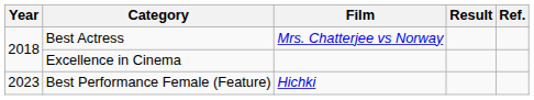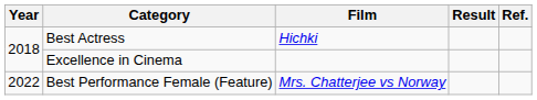 <table class="wikitable">
 <tr>
 <th>Year</th>
 <th>Category</th>
 <th>Film</th>
 <th>Result</th>
 <th>Ref.</th>
 </tr>
 <tr>
 <td rowspan="2">2018</td>
 <td>Best Actress</td>
-<td><em><a href='#'>Mrs. Chatterjee vs Norway</a></em></td>
+<td><em><a href='#'>Hichki</a></em></td>
 <td></td>
 <td></td>
 </tr>
 <tr>
 <td>Excellence in Cinema</td>
 <td></td>
 <td></td>
 <td></td>
 </tr>
 <tr>
-<td>2023</td>
+<td>2022</td>
 <td>Best Performance Female (Feature)</td>
-<td><em><a href='#'>Hichki</a></em></td>
+<td><em><a href='#'>Mrs. Chatterjee vs Norway</a></em></td>
 <td></td>
 <td></td>
 </tr>
 </table>
